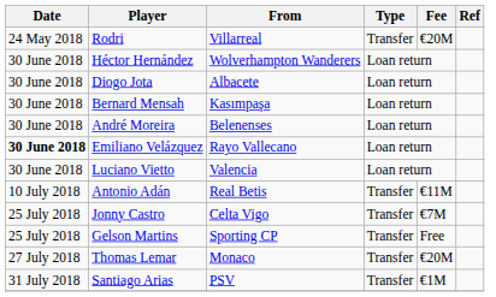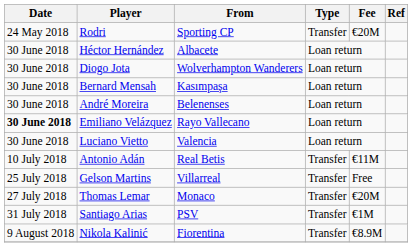 <table class="wikitable">
 <tr>
 <th>Date</th>
 <th>Player</th>
 <th>From</th>
 <th>Type</th>
 <th>Fee</th>
 <th>Ref</th>
 </tr>
 <tr>
 <td>24 May 2018</td>
 <td> <a href='#'>Rodri</a></td>
-<td> <a href='#'>Villarreal</a></td>
+<td> <a href='#'>Sporting CP</a></td>
 <td>Transfer</td>
 <td>€20M</td>
 <td></td>
 </tr>
 <tr>
 <td>30 June 2018</td>
 <td> <a href='#'>Héctor Hernández</a></td>
-<td> <a href='#'>Wolverhampton Wanderers</a></td>
+<td> <a href='#'>Albacete</a></td>
 <td colspan=2>Loan return</td>
 <td></td>
 </tr>
 <tr>
 <td>30 June 2018</td>
 <td> <a href='#'>Diogo Jota</a></td>
-<td> <a href='#'>Albacete</a></td>
+<td> <a href='#'>Wolverhampton Wanderers</a></td>
 <td colspan=2>Loan return</td>
 <td></td>
 </tr>
 <tr>
 <td>30 June 2018</td>
 <td> <a href='#'>Bernard Mensah</a></td>
 <td> <a href='#'>Kasımpaşa</a></td>
 <td colspan=2>Loan return</td>
 <td></td>
 </tr>
 <tr>
 <td>30 June 2018</td>
 <td> <a href='#'>André Moreira</a></td>
 <td> <a href='#'>Belenenses</a></td>
 <td colspan=2>Loan return</td>
 <td></td>
 </tr>
 <tr>
 <td><strong>30 June 2018</strong></td>
 <td> <a href='#'>Emiliano Velázquez</a></td>
 <td> <a href='#'>Rayo Vallecano</a></td>
 <td colspan=2>Loan return</td>
 <td></td>
 </tr>
 <tr>
 <td>30 June 2018</td>
 <td> <a href='#'>Luciano Vietto</a></td>
 <td> <a href='#'>Valencia</a></td>
 <td colspan=2>Loan return</td>
 <td></td>
 </tr>
 <tr>
 <td>10 July 2018</td>
 <td> <a href='#'>Antonio Adán</a></td>
 <td> <a href='#'>Real Betis</a></td>
 <td>Transfer</td>
 <td>€11M</td>
 <td></td>
 </tr>
 <tr>
 <td>25 July 2018</td>
-<td> <a href='#'>Jonny Castro</a></td>
-<td> <a href='#'>Celta Vigo</a></td>
-<td>Transfer</td>
-<td>€7M</td>
-<td></td>
-</tr>
-<tr>
-<td>25 July 2018</td>
 <td> <a href='#'>Gelson Martins</a></td>
-<td> <a href='#'>Sporting CP</a></td>
+<td> <a href='#'>Villarreal</a></td>
 <td>Transfer</td>
 <td>Free</td>
 <td></td>
 </tr>
 <tr>
 <td>27 July 2018</td>
 <td> <a href='#'>Thomas Lemar</a></td>
 <td> <a href='#'>Monaco</a></td>
 <td>Transfer</td>
 <td>€20M</td>
 <td></td>
 </tr>
 <tr>
 <td>31 July 2018</td>
 <td> <a href='#'>Santiago Arias</a></td>
 <td> <a href='#'>PSV</a></td>
 <td>Transfer</td>
 <td>€1M</td>
 <td></td>
 </tr>
 <tr>
+<td>9 August 2018</td>
+<td> <a href='#'>Nikola Kalinić</a></td>
+<td> <a href='#'>Fiorentina</a></td>
+<td>Transfer</td>
+<td>€8.9M</td>
+<td></td>
+</tr>
+<tr>
 </tr>
 </table>
